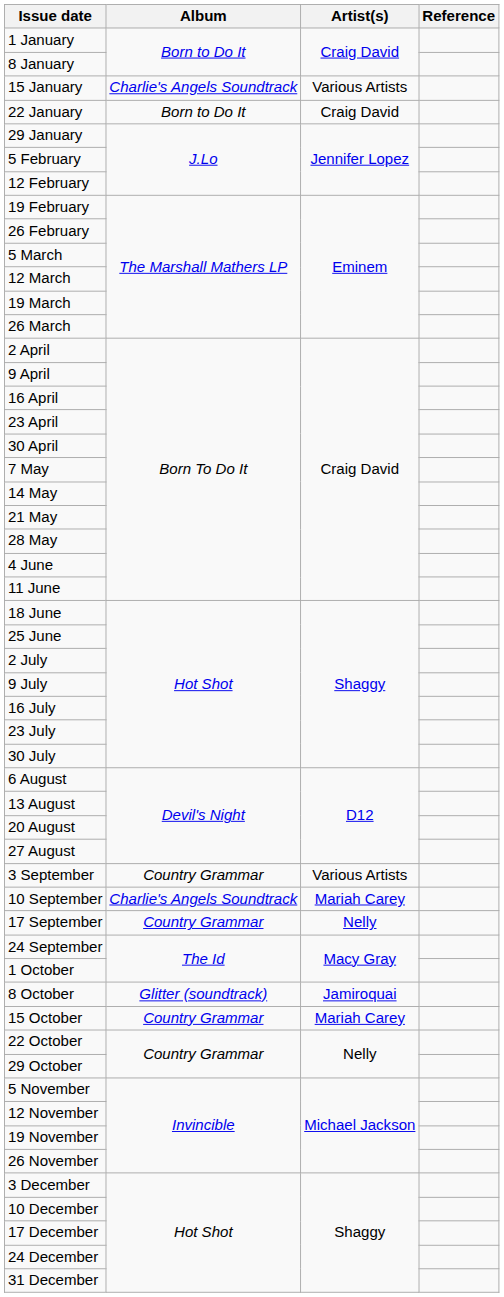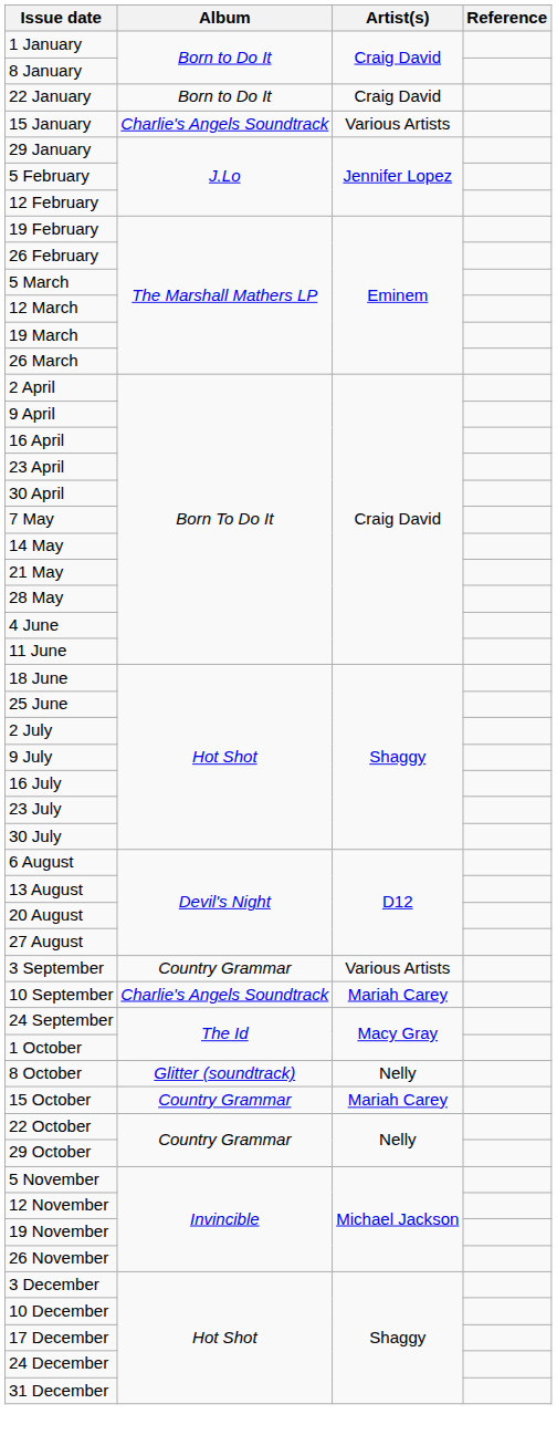 <table class="wikitable">
 <tr>
 <th>Issue date</th>
 <th>Album</th>
 <th>Artist(s)</th>
 <th>Reference</th>
 </tr>
 <tr>
 <td align="left">1 January</td>
 <td align="center" rowspan="2"><em><a href='#'>Born to Do It</a></em></td>
 <td align="center" rowspan="2"><a href='#'>Craig David</a></td>
 <td align="center"></td>
 </tr>
 <tr>
 <td align="left">8 January</td>
 <td align="center"></td>
 </tr>
 <tr>
+<td align="left">22 January</td>
+<td align="center"><em>Born to Do It</em></td>
+<td align="center">Craig David</td>
+<td align="center"></td>
+</tr>
+<tr>
 <td align="left">15 January</td>
 <td align="center"><em><a href='#'>Charlie's Angels Soundtrack</a></em></td>
 <td align="center">Various Artists</td>
-<td align="center"></td>
-</tr>
-<tr>
-<td align="left">22 January</td>
-<td align="center"><em>Born to Do It</em></td>
-<td align="center">Craig David</td>
 <td align="center"></td>
 </tr>
 <tr>
 <td align="left">29 January</td>
 <td align="center" rowspan="3"><em><a href='#'>J.Lo</a></em></td>
 <td align="center" rowspan="3"><a href='#'>Jennifer Lopez</a></td>
 <td align="center"></td>
 </tr>
 <tr>
 <td align="left">5 February</td>
 <td align="center"></td>
 </tr>
 <tr>
 <td align="left">12 February</td>
 <td align="center"></td>
 </tr>
 <tr>
 <td align="left">19 February</td>
 <td align="center" rowspan="6"><em><a href='#'>The Marshall Mathers LP</a></em></td>
 <td align="center" rowspan="6"><a href='#'>Eminem</a></td>
 <td align="center"></td>
 </tr>
 <tr>
 <td align="left">26 February</td>
 <td align="center"></td>
 </tr>
 <tr>
 <td align="left">5 March</td>
 <td align="center"></td>
 </tr>
 <tr>
 <td align="left">12 March</td>
 <td align="center"></td>
 </tr>
 <tr>
 <td align="left">19 March</td>
 <td align="center"></td>
 </tr>
 <tr>
 <td align="left">26 March</td>
 <td align="center"></td>
 </tr>
 <tr>
 <td align="left">2 April</td>
 <td align="center" rowspan="11"><em>Born To Do It</em></td>
 <td align="center" rowspan="11">Craig David</td>
 <td align="center"></td>
 </tr>
 <tr>
 <td align="left">9 April</td>
 <td align="center"></td>
 </tr>
 <tr>
 <td align="left">16 April</td>
 <td align="center"></td>
 </tr>
 <tr>
 <td align="left">23 April</td>
 <td align="center"></td>
 </tr>
 <tr>
 <td align="left">30 April</td>
 <td align="center"></td>
 </tr>
 <tr>
 <td align="left">7 May</td>
 <td align="center"></td>
 </tr>
 <tr>
 <td align="left">14 May</td>
 <td align="center"></td>
 </tr>
 <tr>
 <td align="left">21 May</td>
 <td align="center"></td>
 </tr>
 <tr>
 <td align="left">28 May</td>
 <td align="center"></td>
 </tr>
 <tr>
 <td align="left">4 June</td>
 <td align="center"></td>
 </tr>
 <tr>
 <td align="left">11 June</td>
 <td align="center"></td>
 </tr>
 <tr>
 <td align="left">18 June</td>
 <td align="center" rowspan="7"><em><a href='#'>Hot Shot</a></em></td>
 <td align="center" rowspan="7"><a href='#'>Shaggy</a></td>
 <td align="center"></td>
 </tr>
 <tr>
 <td align="left">25 June</td>
 <td align="center"></td>
 </tr>
 <tr>
 <td align="left">2 July</td>
 <td align="center"></td>
 </tr>
 <tr>
 <td align="left">9 July</td>
 <td align="center"></td>
 </tr>
 <tr>
 <td align="left">16 July</td>
 <td align="center"></td>
 </tr>
 <tr>
 <td align="left">23 July</td>
 <td align="center"></td>
 </tr>
 <tr>
 <td align="left">30 July</td>
 <td align="center"></td>
 </tr>
 <tr>
 <td align="left">6 August</td>
 <td align="center" rowspan="4"><em><a href='#'>Devil's Night</a></em></td>
 <td align="center" rowspan="4"><a href='#'>D12</a></td>
 <td align="center"></td>
 </tr>
 <tr>
 <td align="left">13 August</td>
 <td align="center"></td>
 </tr>
 <tr>
 <td align="left">20 August</td>
 <td align="center"></td>
 </tr>
 <tr>
 <td align="left">27 August</td>
 <td align="center"></td>
 </tr>
 <tr>
 <td align="left">3 September</td>
 <td align="center"><em>Country Grammar</em></td>
 <td align="center">Various Artists</td>
 <td align="center"></td>
 </tr>
 <tr>
 <td align="left">10 September</td>
 <td align="center"><em><a href='#'>Charlie's Angels Soundtrack</a></em></td>
 <td align="center"><a href='#'>Mariah Carey</a></td>
 <td align="center"></td>
 </tr>
 <tr>
-<td align="left">17 September</td>
-<td align="center"><em><a href='#'>Country Grammar</a></em></td>
-<td align="center"><a href='#'>Nelly</a></td>
-<td align="center"></td>
-</tr>
-<tr>
 <td align="left">24 September</td>
 <td align="center" rowspan="2"><em><a href='#'>The Id</a></em></td>
 <td align="center" rowspan="2"><a href='#'>Macy Gray</a></td>
 <td align="center"></td>
 </tr>
 <tr>
 <td align="left">1 October</td>
 <td align="center"></td>
 </tr>
 <tr>
 <td align="left">8 October</td>
 <td align="center"><em><a href='#'>Glitter (soundtrack)</a></em></td>
-<td align="center"><a href='#'>Jamiroquai</a></td>
+<td align="center">Nelly</td>
 <td align="center"></td>
 </tr>
 <tr>
 <td align="left">15 October</td>
 <td align="center"><em><a href='#'>Country Grammar</a></em></td>
 <td align="center"><a href='#'>Mariah Carey</a></td>
 <td align="center"></td>
 </tr>
 <tr>
 <td align="left">22 October</td>
 <td align="center" rowspan="2"><em>Country Grammar</em></td>
 <td align="center" rowspan="2">Nelly</td>
 <td align="center"></td>
 </tr>
 <tr>
 <td align="left">29 October</td>
 <td align="center"></td>
 </tr>
 <tr>
 <td align="left">5 November</td>
 <td align="center" rowspan="4"><em><a href='#'>Invincible</a></em></td>
 <td align="center" rowspan="4"><a href='#'>Michael Jackson</a></td>
 <td align="center"></td>
 </tr>
 <tr>
 <td align="left">12 November</td>
 <td align="center"></td>
 </tr>
 <tr>
 <td align="left">19 November</td>
 <td align="center"></td>
 </tr>
 <tr>
 <td align="left">26 November</td>
 <td align="center"></td>
 </tr>
 <tr>
 <td align="left">3 December</td>
 <td align="center" rowspan="5"><em>Hot Shot</em></td>
 <td align="center" rowspan="5">Shaggy</td>
 <td align="center"></td>
 </tr>
 <tr>
 <td align="left">10 December</td>
 <td align="center"></td>
 </tr>
 <tr>
 <td align="left">17 December</td>
 <td align="center"></td>
 </tr>
 <tr>
 <td align="left">24 December</td>
 <td align="center"></td>
 </tr>
 <tr>
 <td align="left">31 December</td>
 <td align="center"></td>
 </tr>
 </table>
